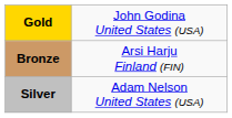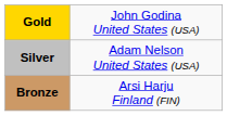 <table class="wikitable" style=" text-align:center; font-size:110%;" width="35%">
 <tr>
 <td bgcolor="gold"><strong>Gold</strong></td>
 <td> <a href='#'>John Godina</a><br><em><a href='#'>United States</a> <small>(USA)</small></em></td>
 </tr>
 <tr>
+<td bgcolor="silver"><strong>Silver</strong></td>
+<td> <a href='#'>Adam Nelson</a><br><em><a href='#'>United States</a> <small>(USA)</small></em></td>
+</tr>
+<tr>
 <td bgcolor="CC9966"><strong>Bronze</strong></td>
 <td> <a href='#'>Arsi Harju</a><br><em><a href='#'>Finland</a> <small>(FIN)</small></em></td>
 </tr>
-<tr>
-<td bgcolor="silver"><strong>Silver</strong></td>
-<td> <a href='#'>Adam Nelson</a><br><em><a href='#'>United States</a> <small>(USA)</small></em></td>
-</tr>
 </table>
